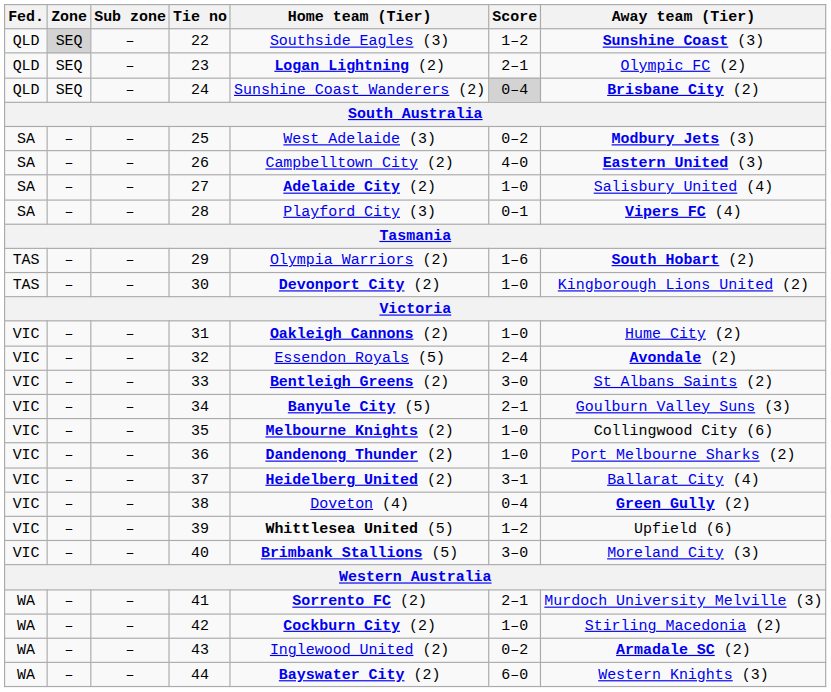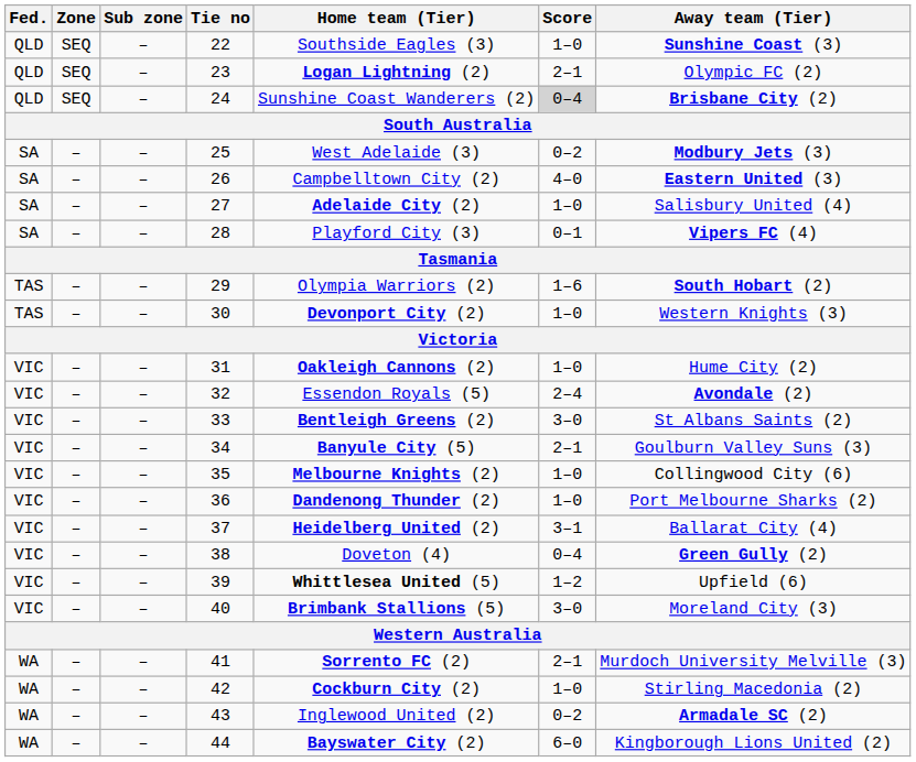 <table class="wikitable" style="text-align:center">
 <tr>
 <th>Fed.</th>
 <th>Zone</th>
 <th>Sub zone</th>
 <th>Tie no</th>
 <th>Home team (Tier)</th>
 <th>Score</th>
 <th>Away team (Tier)</th>
 </tr>
 <tr>
 <td>QLD</td>
-<td style="background: lightgrey;">SEQ</td>
+<td>SEQ</td>
 <td>–</td>
 <td>22</td>
 <td><a href='#'>Southside Eagles</a> (3)</td>
-<td>1–2</td>
+<td>1–0</td>
 <td><strong><a href='#'>Sunshine Coast</a></strong> (3)</td>
 </tr>
 <tr>
 <td>QLD</td>
 <td>SEQ</td>
 <td>–</td>
 <td>23</td>
 <td><strong><a href='#'>Logan Lightning</a></strong> (2)</td>
 <td>2–1</td>
 <td><a href='#'>Olympic FC</a> (2)</td>
 </tr>
 <tr>
 <td>QLD</td>
 <td>SEQ</td>
 <td>–</td>
 <td>24</td>
 <td><a href='#'>Sunshine Coast Wanderers</a> (2)</td>
 <td style="background: lightgrey;">0–4</td>
 <td><strong><a href='#'>Brisbane City</a></strong> (2)</td>
 </tr>
 <tr>
 <th colspan=7><a href='#'>South Australia</a></th>
 </tr>
 <tr>
 <td>SA</td>
 <td>–</td>
 <td>–</td>
 <td>25</td>
 <td><a href='#'>West Adelaide</a> (3)</td>
 <td>0–2</td>
 <td><strong><a href='#'>Modbury Jets</a></strong> (3)</td>
 </tr>
 <tr>
 <td>SA</td>
 <td>–</td>
 <td>–</td>
 <td>26</td>
 <td><a href='#'>Campbelltown City</a> (2)</td>
 <td>4–0</td>
 <td><strong><a href='#'>Eastern United</a></strong> (3)</td>
 </tr>
 <tr>
 <td>SA</td>
 <td>–</td>
 <td>–</td>
 <td>27</td>
 <td><strong><a href='#'>Adelaide City</a></strong> (2)</td>
 <td>1–0</td>
 <td><a href='#'>Salisbury United</a> (4)</td>
 </tr>
 <tr>
 <td>SA</td>
 <td>–</td>
 <td>–</td>
 <td>28</td>
 <td><a href='#'>Playford City</a> (3)</td>
 <td>0–1</td>
 <td><strong><a href='#'>Vipers FC</a></strong> (4)</td>
 </tr>
 <tr>
 <th colspan=7><a href='#'>Tasmania</a></th>
 </tr>
 <tr>
 <td>TAS</td>
 <td>–</td>
 <td>–</td>
 <td>29</td>
 <td><a href='#'>Olympia Warriors</a> (2)</td>
 <td>1–6</td>
 <td><strong><a href='#'>South Hobart</a></strong> (2)</td>
 </tr>
 <tr>
 <td>TAS</td>
 <td>–</td>
 <td>–</td>
 <td>30</td>
 <td><strong><a href='#'>Devonport City</a></strong> (2)</td>
 <td>1–0</td>
-<td><a href='#'>Kingborough Lions United</a> (2)</td>
+<td><a href='#'>Western Knights</a> (3)</td>
 </tr>
 <tr>
 <th colspan=7><a href='#'>Victoria</a></th>
 </tr>
 <tr>
 <td>VIC</td>
 <td>–</td>
 <td>–</td>
 <td>31</td>
 <td><strong><a href='#'>Oakleigh Cannons</a></strong> (2)</td>
 <td>1–0</td>
 <td><a href='#'>Hume City</a> (2)</td>
 </tr>
 <tr>
 <td>VIC</td>
 <td>–</td>
 <td>–</td>
 <td>32</td>
 <td><a href='#'>Essendon Royals</a> (5)</td>
 <td>2–4</td>
 <td><strong><a href='#'>Avondale</a></strong> (2)</td>
 </tr>
 <tr>
 <td>VIC</td>
 <td>–</td>
 <td>–</td>
 <td>33</td>
 <td><strong><a href='#'>Bentleigh Greens</a></strong> (2)</td>
 <td>3–0</td>
 <td><a href='#'>St Albans Saints</a> (2)</td>
 </tr>
 <tr>
 <td>VIC</td>
 <td>–</td>
 <td>–</td>
 <td>34</td>
 <td><strong><a href='#'>Banyule City</a></strong> (5)</td>
 <td>2–1</td>
 <td><a href='#'>Goulburn Valley Suns</a> (3)</td>
 </tr>
 <tr>
 <td>VIC</td>
 <td>–</td>
 <td>–</td>
 <td>35</td>
 <td><strong><a href='#'>Melbourne Knights</a></strong> (2)</td>
 <td>1–0</td>
 <td>Collingwood City (6)</td>
 </tr>
 <tr>
 <td>VIC</td>
 <td>–</td>
 <td>–</td>
 <td>36</td>
 <td><strong><a href='#'>Dandenong Thunder</a></strong> (2)</td>
 <td>1–0</td>
 <td><a href='#'>Port Melbourne Sharks</a> (2)</td>
 </tr>
 <tr>
 <td>VIC</td>
 <td>–</td>
 <td>–</td>
 <td>37</td>
 <td><strong><a href='#'>Heidelberg United</a></strong> (2)</td>
 <td>3–1</td>
 <td><a href='#'>Ballarat City</a> (4)</td>
 </tr>
 <tr>
 <td>VIC</td>
 <td>–</td>
 <td>–</td>
 <td>38</td>
 <td><a href='#'>Doveton</a> (4)</td>
 <td>0–4</td>
 <td><strong><a href='#'>Green Gully</a></strong> (2)</td>
 </tr>
 <tr>
 <td>VIC</td>
 <td>–</td>
 <td>–</td>
 <td>39</td>
 <td><strong>Whittlesea United</strong> (5)</td>
 <td>1–2</td>
 <td>Upfield (6)</td>
 </tr>
 <tr>
 <td>VIC</td>
 <td>–</td>
 <td>–</td>
 <td>40</td>
 <td><strong><a href='#'>Brimbank Stallions</a></strong> (5)</td>
 <td>3–0</td>
 <td><a href='#'>Moreland City</a> (3)</td>
 </tr>
 <tr>
 <th colspan=7><a href='#'>Western Australia</a></th>
 </tr>
 <tr>
 <td>WA</td>
 <td>–</td>
 <td>–</td>
 <td>41</td>
 <td><strong><a href='#'>Sorrento FC</a></strong> (2)</td>
 <td>2–1</td>
 <td><a href='#'>Murdoch University Melville</a> (3)</td>
 </tr>
 <tr>
 <td>WA</td>
 <td>–</td>
 <td>–</td>
 <td>42</td>
 <td><strong><a href='#'>Cockburn City</a></strong> (2)</td>
 <td>1–0</td>
 <td><a href='#'>Stirling Macedonia</a> (2)</td>
 </tr>
 <tr>
 <td>WA</td>
 <td>–</td>
 <td>–</td>
 <td>43</td>
 <td><a href='#'>Inglewood United</a> (2)</td>
 <td>0–2</td>
 <td><strong><a href='#'>Armadale SC</a></strong> (2)</td>
 </tr>
 <tr>
 <td>WA</td>
 <td>–</td>
 <td>–</td>
 <td>44</td>
 <td><strong><a href='#'>Bayswater City</a></strong> (2)</td>
 <td>6–0</td>
-<td><a href='#'>Western Knights</a> (3)</td>
+<td><a href='#'>Kingborough Lions United</a> (2)</td>
 </tr>
 </table>
